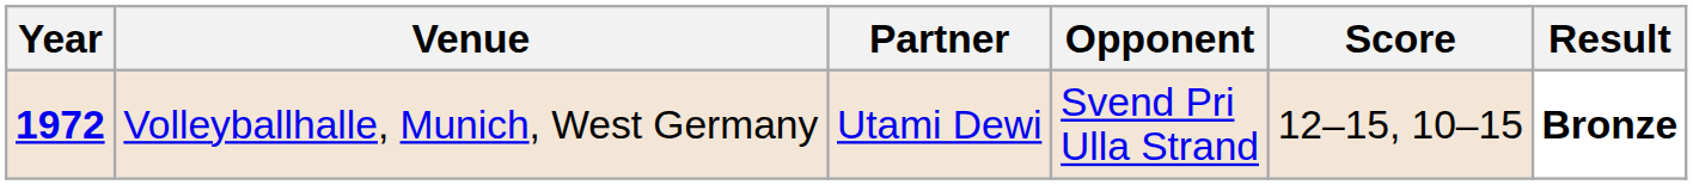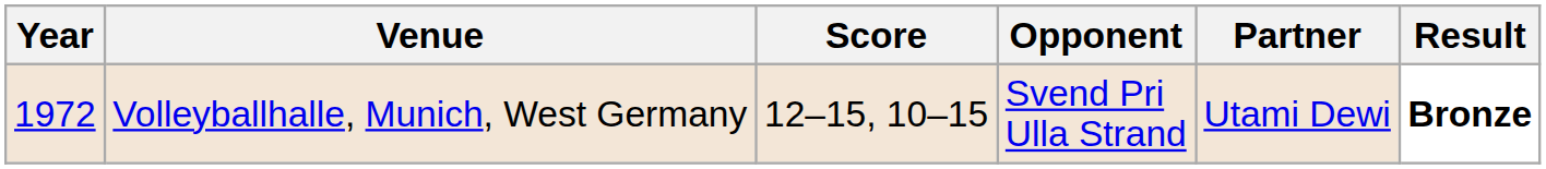 <table class="sortable wikitable" style="font-size: 90%;">
 <tr>
 <th>Year</th>
 <th>Venue</th>
+<th>Score</th>
+<th>Opponent</th>
 <th>Partner</th>
-<th>Opponent</th>
-<th>Score</th>
 <th>Result</th>
 </tr>
 <tr style="background:#F3E6D7">
-<td align="center"><strong><a href='#'>1972</a></strong></td>
+<td align="center"><a href='#'>1972</a></td>
 <td align="left"><a href='#'>Volleyballhalle</a>, <a href='#'>Munich</a>, West Germany</td>
+<td align="left">12–15, 10–15</td>
+<td align="left"> <a href='#'>Svend Pri</a><br> <a href='#'>Ulla Strand</a></td>
 <td align="left"> <a href='#'>Utami Dewi</a></td>
-<td align="left"> <a href='#'>Svend Pri</a><br> <a href='#'>Ulla Strand</a></td>
-<td align="left">12–15, 10–15</td>
 <td style="text-align:left; background:white"> <strong>Bronze</strong></td>
 </tr>
 </table>
